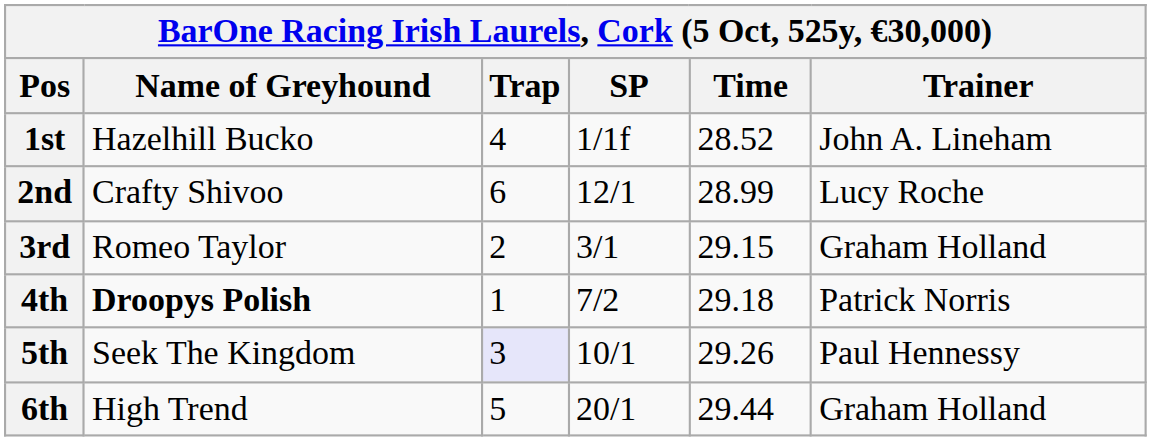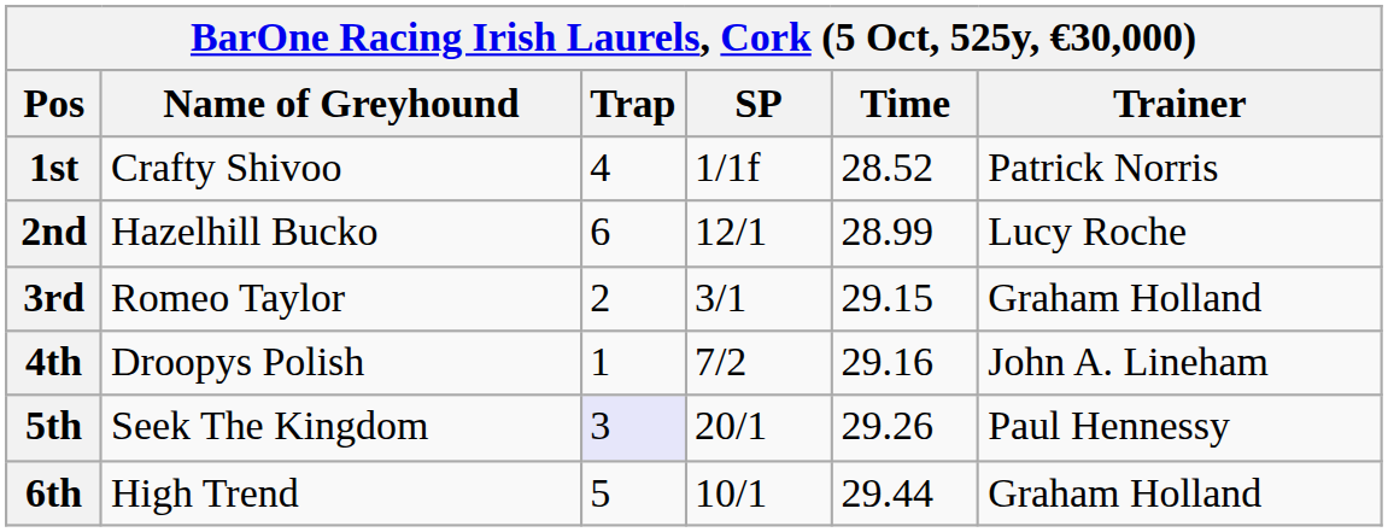 <table class="wikitable">
 <tr>
 <th colspan="6"><a href='#'>BarOne Racing Irish Laurels</a>, <a href='#'>Cork</a> (5 Oct, 525y, €30,000)</th>
 </tr>
 <tr>
 <th width=30>Pos</th>
 <th width=180>Name of Greyhound</th>
 <th width=30>Trap</th>
 <th width=50>SP</th>
 <th width=50>Time</th>
 <th width=150>Trainer</th>
 </tr>
 <tr>
 <th>1st</th>
-<td>Hazelhill Bucko</td>
+<td>Crafty Shivoo</td>
 <td>4</td>
 <td>1/1f</td>
 <td>28.52</td>
-<td>John A. Lineham</td>
+<td>Patrick Norris</td>
 </tr>
 <tr>
 <th>2nd</th>
-<td>Crafty Shivoo</td>
+<td>Hazelhill Bucko</td>
 <td>6</td>
 <td>12/1</td>
 <td>28.99</td>
 <td>Lucy Roche</td>
 </tr>
 <tr>
 <th>3rd</th>
 <td>Romeo Taylor</td>
 <td>2</td>
 <td>3/1</td>
 <td>29.15</td>
 <td>Graham Holland</td>
 </tr>
 <tr>
 <th>4th</th>
-<td><strong>Droopys Polish</strong></td>
+<td>Droopys Polish</td>
 <td>1</td>
 <td>7/2</td>
-<td>29.18</td>
-<td>Patrick Norris</td>
+<td>29.16</td>
+<td>John A. Lineham</td>
 </tr>
 <tr>
 <th>5th</th>
 <td>Seek The Kingdom</td>
 <td style="background: lavender;">3</td>
-<td>10/1</td>
+<td>20/1</td>
 <td>29.26</td>
 <td>Paul Hennessy</td>
 </tr>
 <tr>
 <th>6th</th>
 <td>High Trend</td>
 <td>5</td>
-<td>20/1</td>
+<td>10/1</td>
 <td>29.44</td>
 <td>Graham Holland</td>
 </tr>
 </table>
